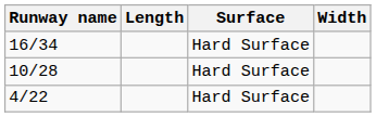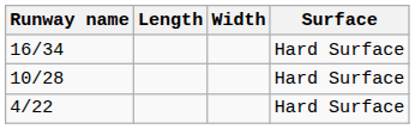 <table class="wikitable">
 <tr>
 <th>Runway name</th>
 <th>Length</th>
+<th>Width</th>
 <th>Surface</th>
-<th>Width</th>
 </tr>
 <tr>
 <td>16/34</td>
 <td></td>
+<td></td>
 <td>Hard Surface</td>
-<td></td>
 </tr>
 <tr>
 <td>10/28</td>
 <td></td>
+<td></td>
 <td>Hard Surface</td>
-<td></td>
 </tr>
 <tr>
 <td>4/22</td>
 <td></td>
+<td></td>
 <td>Hard Surface</td>
-<td></td>
 </tr>
 </table>
